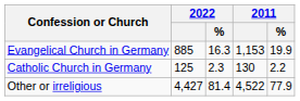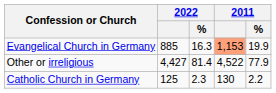 <table class="wikitable sortable">
 <tr>
 <th rowspan="2">Confession or Church</th>
 <th colspan="2"><a href='#'>2022</a></th>
 <th colspan="2"><a href='#'>2011</a></th>
 </tr>
 <tr>
 <th></th>
 <th>%</th>
 <th></th>
 <th>%</th>
 </tr>
 <tr>
 <td><a href='#'>Evangelical Church in Germany</a></td>
 <td>885</td>
 <td>16.3</td>
-<td>1,153</td>
+<td style="background: lightsalmon;">1,153</td>
 <td>19.9</td>
+</tr>
+<tr>
+<td>Other or <a href='#'>irreligious</a></td>
+<td>4,427</td>
+<td>81.4</td>
+<td>4,522</td>
+<td>77.9</td>
 </tr>
 <tr>
 <td><a href='#'>Catholic Church in Germany</a></td>
 <td>125</td>
 <td>2.3</td>
 <td>130</td>
 <td>2.2</td>
 </tr>
-<tr>
-<td>Other or <a href='#'>irreligious</a></td>
-<td>4,427</td>
-<td>81.4</td>
-<td>4,522</td>
-<td>77.9</td>
-</tr>
 </table>
